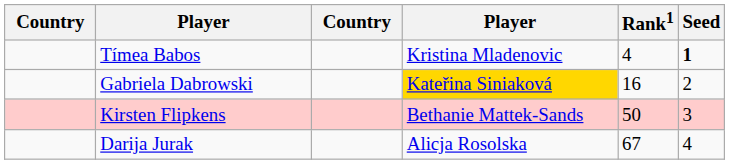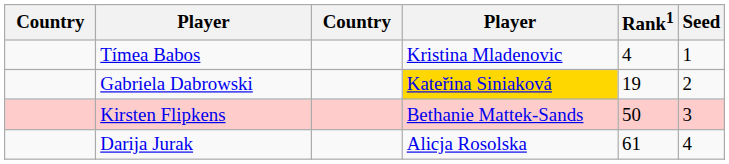 <table class="sortable wikitable">
 <tr>
 <th width="70">Country</th>
 <th width="175">Player</th>
 <th width="70">Country</th>
 <th width="175">Player</th>
 <th>Rank<sup>1</sup></th>
 <th>Seed</th>
 </tr>
 <tr>
 <td></td>
 <td><a href='#'>Tímea Babos</a></td>
 <td></td>
 <td><a href='#'>Kristina Mladenovic</a></td>
 <td>4</td>
-<td><strong>1</strong></td>
+<td>1</td>
 </tr>
 <tr>
 <td></td>
 <td><a href='#'>Gabriela Dabrowski</a></td>
 <td></td>
 <td style="background: gold;"><a href='#'>Kateřina Siniaková</a></td>
-<td>16</td>
+<td>19</td>
 <td>2</td>
 </tr>
 <tr style="background:#fcc;">
 <td></td>
 <td><a href='#'>Kirsten Flipkens</a></td>
 <td></td>
 <td><a href='#'>Bethanie Mattek-Sands</a></td>
 <td>50</td>
 <td>3</td>
 </tr>
 <tr>
 <td></td>
 <td><a href='#'>Darija Jurak</a></td>
 <td></td>
 <td><a href='#'>Alicja Rosolska</a></td>
-<td>67</td>
+<td>61</td>
 <td>4</td>
 </tr>
 </table>
